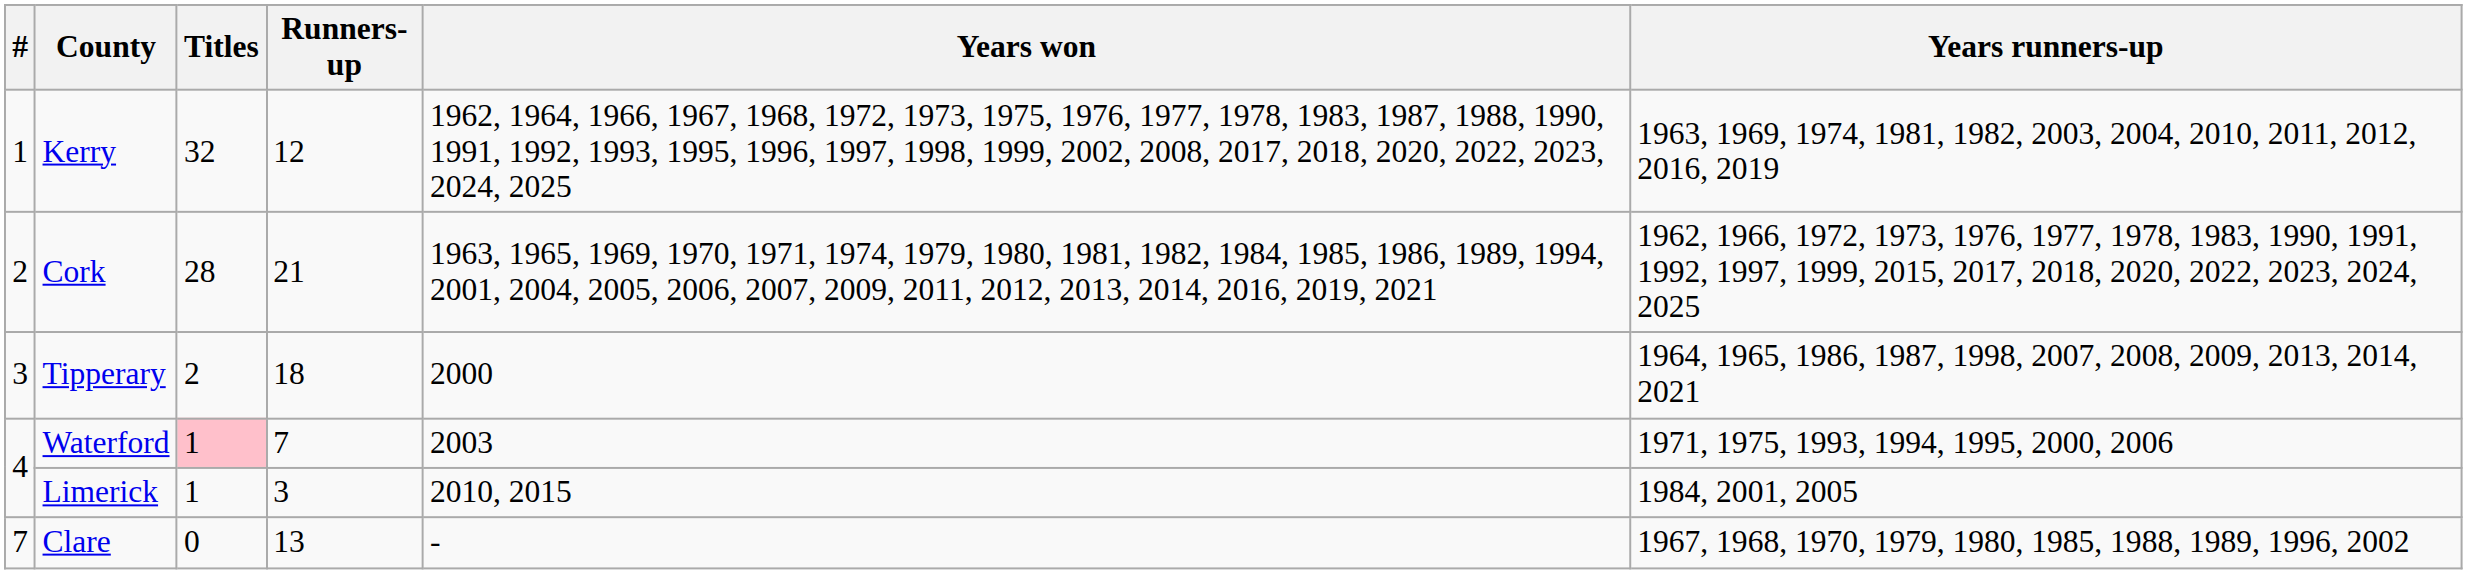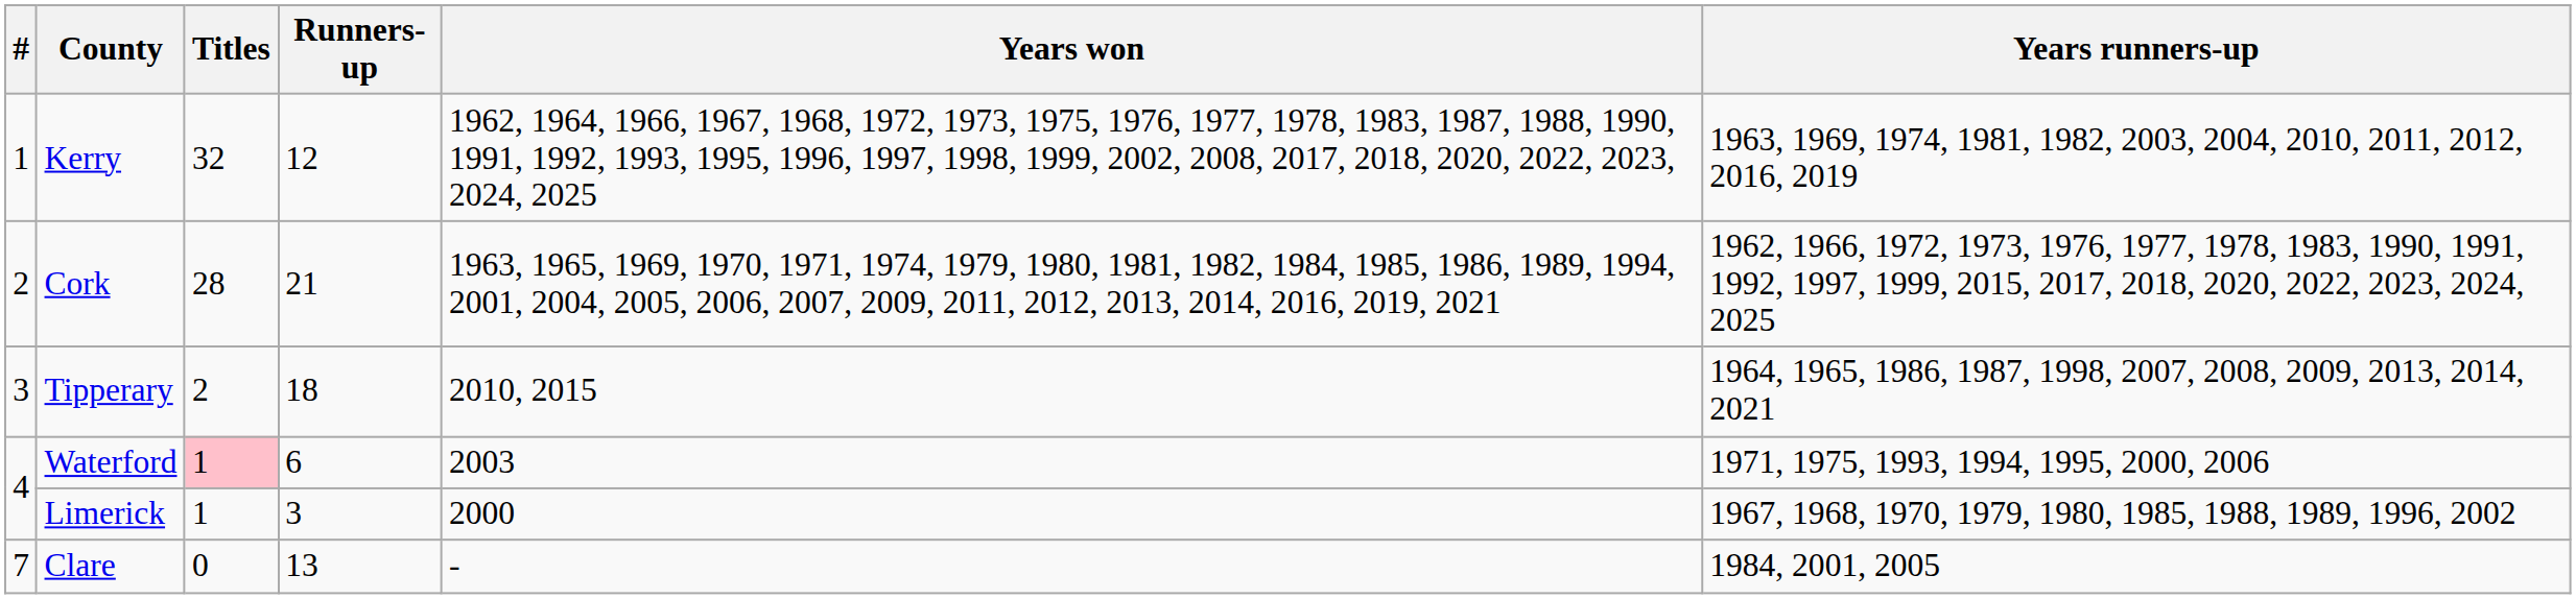 <table class="wikitable">
 <tr>
 <th>#</th>
 <th>County</th>
 <th>Titles</th>
 <th>Runners-up</th>
 <th>Years won</th>
 <th>Years runners-up</th>
 </tr>
 <tr>
 <td>1</td>
 <td><a href='#'>Kerry</a></td>
 <td>32</td>
 <td>12</td>
 <td>1962, 1964, 1966, 1967, 1968, 1972, 1973, 1975, 1976, 1977, 1978, 1983, 1987, 1988, 1990, 1991, 1992, 1993, 1995, 1996, 1997, 1998, 1999, 2002, 2008, 2017, 2018, 2020, 2022, 2023, 2024, 2025</td>
 <td>1963, 1969, 1974, 1981, 1982, 2003, 2004, 2010, 2011, 2012, 2016, 2019</td>
 </tr>
 <tr>
 <td>2</td>
 <td><a href='#'>Cork</a></td>
 <td>28</td>
 <td>21</td>
 <td>1963, 1965, 1969, 1970, 1971, 1974, 1979, 1980, 1981, 1982, 1984, 1985, 1986, 1989, 1994, 2001, 2004, 2005, 2006, 2007, 2009, 2011, 2012, 2013, 2014, 2016, 2019, 2021</td>
 <td>1962, 1966, 1972, 1973, 1976, 1977, 1978, 1983, 1990, 1991, 1992, 1997, 1999, 2015, 2017, 2018, 2020, 2022, 2023, 2024, 2025</td>
 </tr>
 <tr>
 <td>3</td>
 <td><a href='#'>Tipperary</a></td>
 <td>2</td>
 <td>18</td>
-<td>2000</td>
+<td>2010, 2015</td>
 <td>1964, 1965, 1986, 1987, 1998, 2007, 2008, 2009, 2013, 2014, 2021</td>
 </tr>
 <tr>
 <td rowspan=2>4</td>
 <td><a href='#'>Waterford</a></td>
 <td style="background: pink;">1</td>
-<td>7</td>
+<td>6</td>
 <td>2003</td>
 <td>1971, 1975, 1993, 1994, 1995, 2000, 2006</td>
 </tr>
 <tr>
 <td><a href='#'>Limerick</a></td>
 <td>1</td>
 <td>3</td>
-<td>2010, 2015</td>
-<td>1984, 2001, 2005</td>
+<td>2000</td>
+<td>1967, 1968, 1970, 1979, 1980, 1985, 1988, 1989, 1996, 2002</td>
 </tr>
 <tr>
 <td>7</td>
 <td><a href='#'>Clare</a></td>
 <td>0</td>
 <td>13</td>
 <td>-</td>
-<td>1967, 1968, 1970, 1979, 1980, 1985, 1988, 1989, 1996, 2002</td>
+<td>1984, 2001, 2005</td>
 </tr>
 </table>
